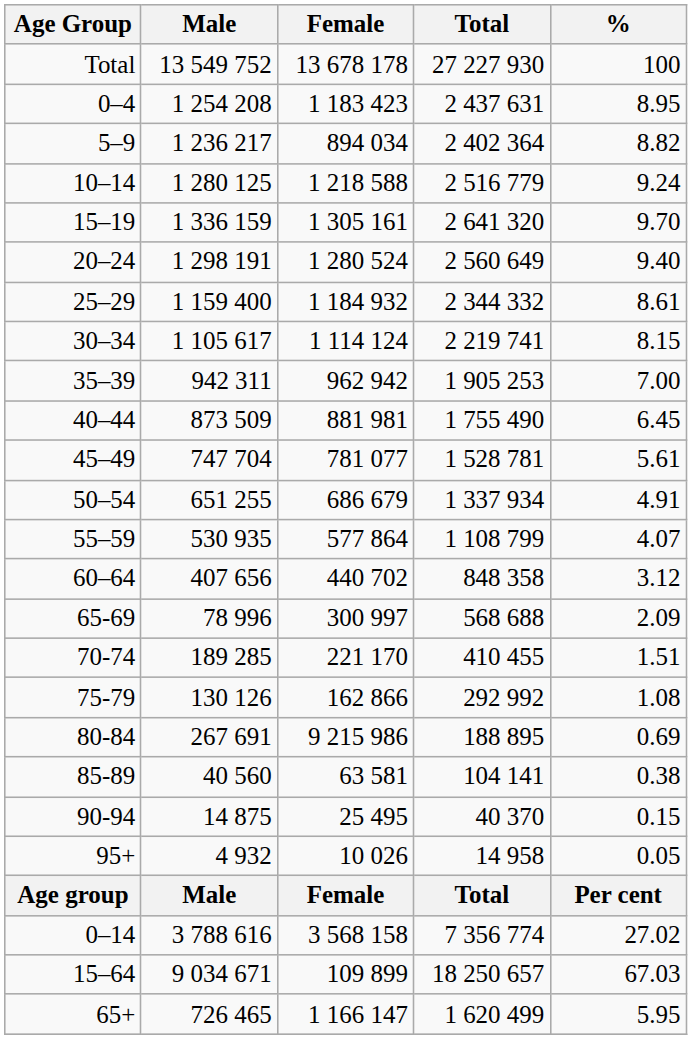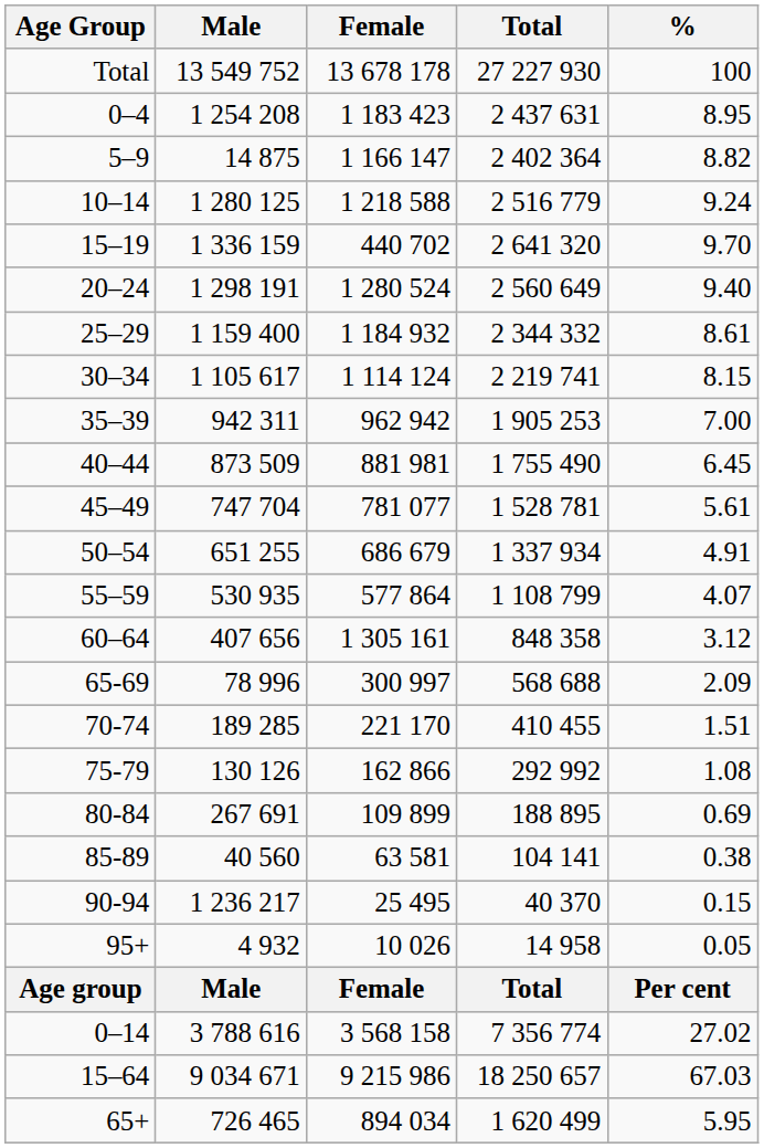 <table class="wikitable">
 <tr>
 <th width="80pt">Age Group</th>
 <th width="80pt">Male</th>
 <th width="80pt">Female</th>
 <th width="80pt">Total</th>
 <th width="80pt">%</th>
 </tr>
 <tr>
 <td align="right">Total</td>
 <td align="right">13 549 752</td>
 <td align="right">13 678 178</td>
 <td align="right">27 227 930</td>
 <td align="right">100</td>
 </tr>
 <tr>
 <td align="right">0–4</td>
 <td align="right">1 254 208</td>
 <td align="right">1 183 423</td>
 <td align="right">2 437 631</td>
 <td align="right">8.95</td>
 </tr>
 <tr>
 <td align="right">5–9</td>
-<td align="right">1 236 217</td>
-<td align="right">894 034</td>
+<td align="right">14 875</td>
+<td align="right">1 166 147</td>
 <td align="right">2 402 364</td>
 <td align="right">8.82</td>
 </tr>
 <tr>
 <td align="right">10–14</td>
 <td align="right">1 280 125</td>
 <td align="right">1 218 588</td>
 <td align="right">2 516 779</td>
 <td align="right">9.24</td>
 </tr>
 <tr>
 <td align="right">15–19</td>
 <td align="right">1 336 159</td>
-<td align="right">1 305 161</td>
+<td align="right">440 702</td>
 <td align="right">2 641 320</td>
 <td align="right">9.70</td>
 </tr>
 <tr>
 <td align="right">20–24</td>
 <td align="right">1 298 191</td>
 <td align="right">1 280 524</td>
 <td align="right">2 560 649</td>
 <td align="right">9.40</td>
 </tr>
 <tr>
 <td align="right">25–29</td>
 <td align="right">1 159 400</td>
 <td align="right">1 184 932</td>
 <td align="right">2 344 332</td>
 <td align="right">8.61</td>
 </tr>
 <tr>
 <td align="right">30–34</td>
 <td align="right">1 105 617</td>
 <td align="right">1 114 124</td>
 <td align="right">2 219 741</td>
 <td align="right">8.15</td>
 </tr>
 <tr>
 <td align="right">35–39</td>
 <td align="right">942 311</td>
 <td align="right">962 942</td>
 <td align="right">1 905 253</td>
 <td align="right">7.00</td>
 </tr>
 <tr>
 <td align="right">40–44</td>
 <td align="right">873 509</td>
 <td align="right">881 981</td>
 <td align="right">1 755 490</td>
 <td align="right">6.45</td>
 </tr>
 <tr>
 <td align="right">45–49</td>
 <td align="right">747 704</td>
 <td align="right">781 077</td>
 <td align="right">1 528 781</td>
 <td align="right">5.61</td>
 </tr>
 <tr>
 <td align="right">50–54</td>
 <td align="right">651 255</td>
 <td align="right">686 679</td>
 <td align="right">1 337 934</td>
 <td align="right">4.91</td>
 </tr>
 <tr>
 <td align="right">55–59</td>
 <td align="right">530 935</td>
 <td align="right">577 864</td>
 <td align="right">1 108 799</td>
 <td align="right">4.07</td>
 </tr>
 <tr>
 <td align="right">60–64</td>
 <td align="right">407 656</td>
-<td align="right">440 702</td>
+<td align="right">1 305 161</td>
 <td align="right">848 358</td>
 <td align="right">3.12</td>
 </tr>
 <tr>
 <td align="right">65-69</td>
 <td align="right">78 996</td>
 <td align="right">300 997</td>
 <td align="right">568 688</td>
 <td align="right">2.09</td>
 </tr>
 <tr>
 <td align="right">70-74</td>
 <td align="right">189 285</td>
 <td align="right">221 170</td>
 <td align="right">410 455</td>
 <td align="right">1.51</td>
 </tr>
 <tr>
 <td align="right">75-79</td>
 <td align="right">130 126</td>
 <td align="right">162 866</td>
 <td align="right">292 992</td>
 <td align="right">1.08</td>
 </tr>
 <tr>
 <td align="right">80-84</td>
 <td align="right">267 691</td>
-<td align="right">9 215 986</td>
+<td align="right">109 899</td>
 <td align="right">188 895</td>
 <td align="right">0.69</td>
 </tr>
 <tr>
 <td align="right">85-89</td>
 <td align="right">40 560</td>
 <td align="right">63 581</td>
 <td align="right">104 141</td>
 <td align="right">0.38</td>
 </tr>
 <tr>
 <td align="right">90-94</td>
-<td align="right">14 875</td>
+<td align="right">1 236 217</td>
 <td align="right">25 495</td>
 <td align="right">40 370</td>
 <td align="right">0.15</td>
 </tr>
 <tr>
 <td align="right">95+</td>
 <td align="right">4 932</td>
 <td align="right">10 026</td>
 <td align="right">14 958</td>
 <td align="right">0.05</td>
 </tr>
 <tr>
 <th width="50">Age group</th>
 <th width="80pt">Male</th>
 <th width="80">Female</th>
 <th width="80">Total</th>
 <th width="50">Per cent</th>
 </tr>
 <tr>
 <td align="right">0–14</td>
 <td align="right">3 788 616</td>
 <td align="right">3 568 158</td>
 <td align="right">7 356 774</td>
 <td align="right">27.02</td>
 </tr>
 <tr>
 <td align="right">15–64</td>
 <td align="right">9 034 671</td>
-<td align="right">109 899</td>
+<td align="right">9 215 986</td>
 <td align="right">18 250 657</td>
 <td align="right">67.03</td>
 </tr>
 <tr>
 <td align="right">65+</td>
 <td align="right">726 465</td>
-<td align="right">1 166 147</td>
+<td align="right">894 034</td>
 <td align="right">1 620 499</td>
 <td align="right">5.95</td>
 </tr>
 <tr>
 </tr>
 </table>
